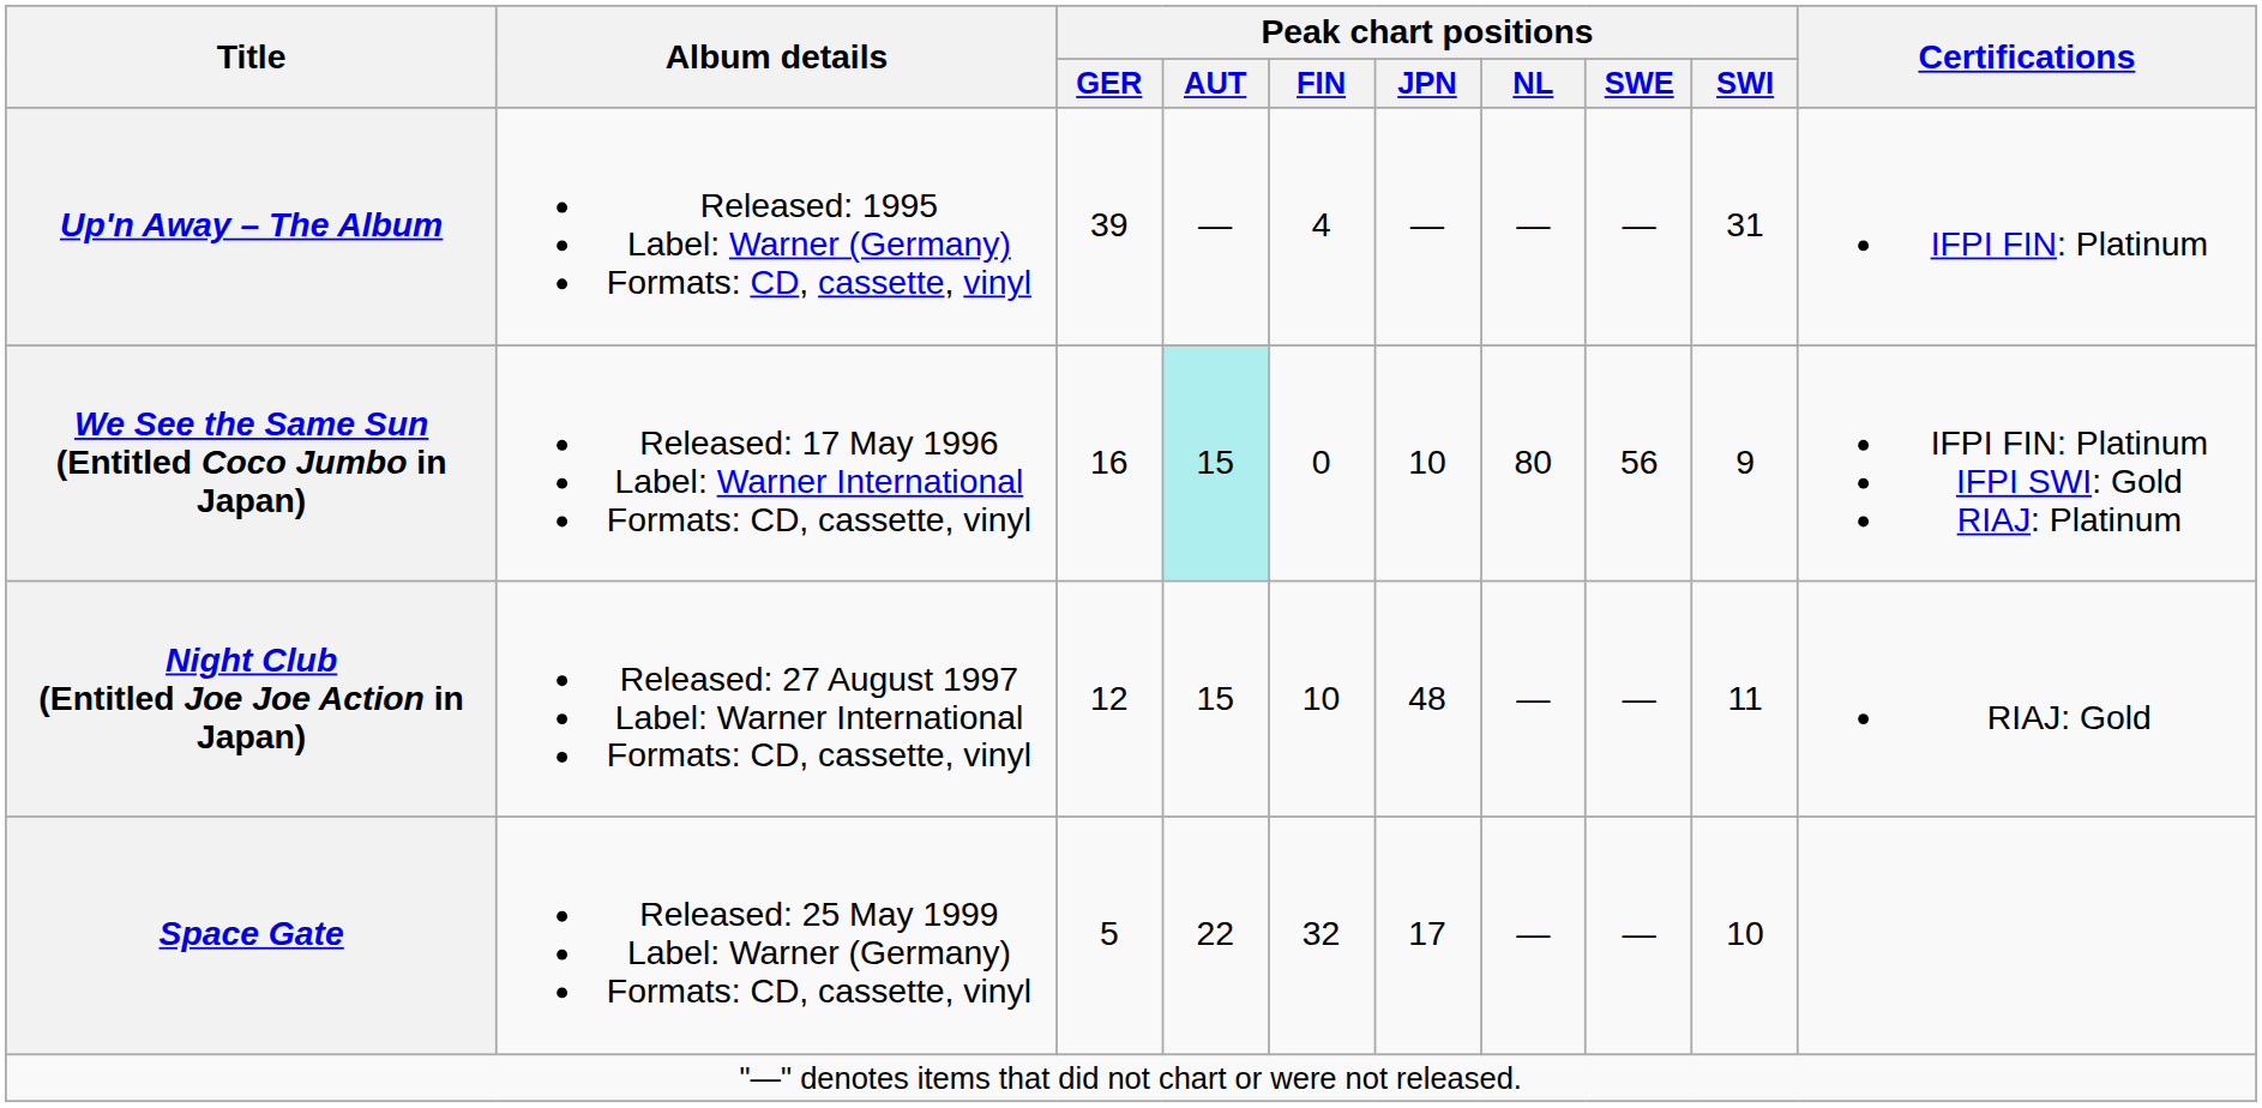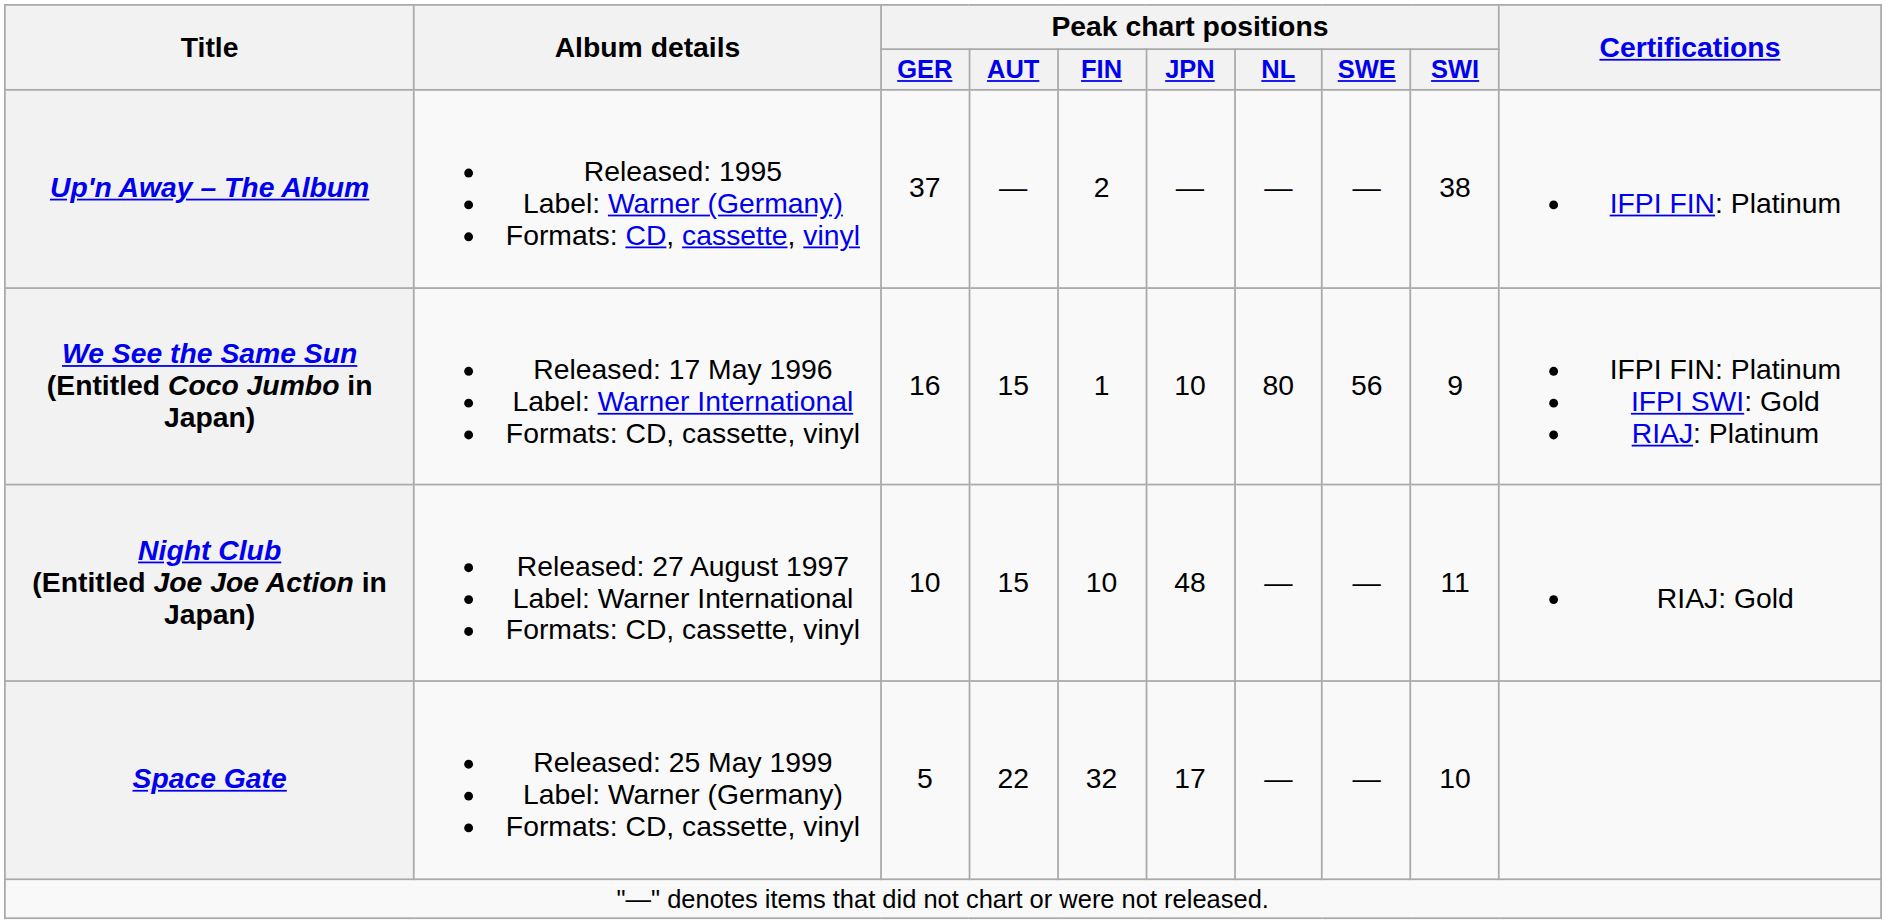 <table class="wikitable plainrowheaders" style="text-align:center;" border="1">
 <tr>
 <th scope="col" rowspan="2" style="width:14em;">Title</th>
 <th scope="col" rowspan="2" style="width:16em;">Album details</th>
 <th scope="col" colspan="7">Peak chart positions</th>
 <th scope="col" rowspan="2" style="width:13em;"><a href='#'>Certifications</a></th>
 </tr>
 <tr>
 <th scope="col" style="width:3em;font-size:90%;"><a href='#'>GER</a><br></th>
 <th scope="col" style="width:3em;font-size:90%;"><a href='#'>AUT</a><br></th>
 <th scope="col" style="width:3em;font-size:90%;"><a href='#'>FIN</a><br></th>
 <th scope="col" style="width:3em;font-size:90%;"><a href='#'>JPN</a><br></th>
 <th scope="col" style="width:3em;font-size:90%;"><a href='#'>NL</a><br></th>
 <th scope="col" style="width:3em;font-size:90%;"><a href='#'>SWE</a><br></th>
 <th scope="col" style="width:3em;font-size:90%;"><a href='#'>SWI</a><br></th>
 </tr>
 <tr>
 <th scope="row"><em><a href='#'>Up'n Away – The Album</a></em></th>
 <td><br><ul><li>Released: 1995</li><li>Label: <a href='#'>Warner (Germany)</a></li><li>Formats: <a href='#'>CD</a>, <a href='#'>cassette</a>, <a href='#'>vinyl</a></li></ul></td>
-<td>39</td>
+<td>37</td>
 <td>—</td>
-<td>4</td>
+<td>2</td>
 <td>—</td>
 <td>—</td>
 <td>—</td>
-<td>31</td>
+<td>38</td>
 <td><br><ul><li><a href='#'>IFPI FIN</a>: Platinum</li></ul></td>
 </tr>
 <tr>
 <th scope="row"><em><a href='#'>We See the Same Sun</a></em><br><span>(Entitled <em>Coco Jumbo</em> in Japan)</span></th>
 <td><br><ul><li>Released: 17 May 1996</li><li>Label: <a href='#'>Warner International</a></li><li>Formats: CD, cassette, vinyl</li></ul></td>
 <td>16</td>
-<td style="background: paleturquoise;">15</td>
-<td>0</td>
+<td>15</td>
+<td>1</td>
 <td>10</td>
 <td>80</td>
 <td>56</td>
 <td>9</td>
 <td><br><ul><li>IFPI FIN: Platinum</li><li><a href='#'>IFPI SWI</a>: Gold</li><li><a href='#'>RIAJ</a>: Platinum</li></ul></td>
 </tr>
 <tr>
 <th scope="row"><em><a href='#'>Night Club</a></em><br><span>(Entitled <em>Joe Joe Action</em> in Japan)</span></th>
 <td><br><ul><li>Released: 27 August 1997</li><li>Label: Warner International</li><li>Formats: CD, cassette, vinyl</li></ul></td>
-<td>12</td>
+<td>10</td>
 <td>15</td>
 <td>10</td>
 <td>48</td>
 <td>—</td>
 <td>—</td>
 <td>11</td>
 <td><br><ul><li>RIAJ: Gold</li></ul></td>
 </tr>
 <tr>
 <th scope="row"><em><a href='#'>Space Gate</a></em></th>
 <td><br><ul><li>Released: 25 May 1999</li><li>Label: Warner (Germany)</li><li>Formats: CD, cassette, vinyl</li></ul></td>
 <td>5</td>
 <td>22</td>
 <td>32</td>
 <td>17</td>
 <td>—</td>
 <td>—</td>
 <td>10</td>
 <td></td>
 </tr>
 <tr>
 <td align="center" colspan="14" style="font-size:90%">"—" denotes items that did not chart or were not released.</td>
 </tr>
 </table>
